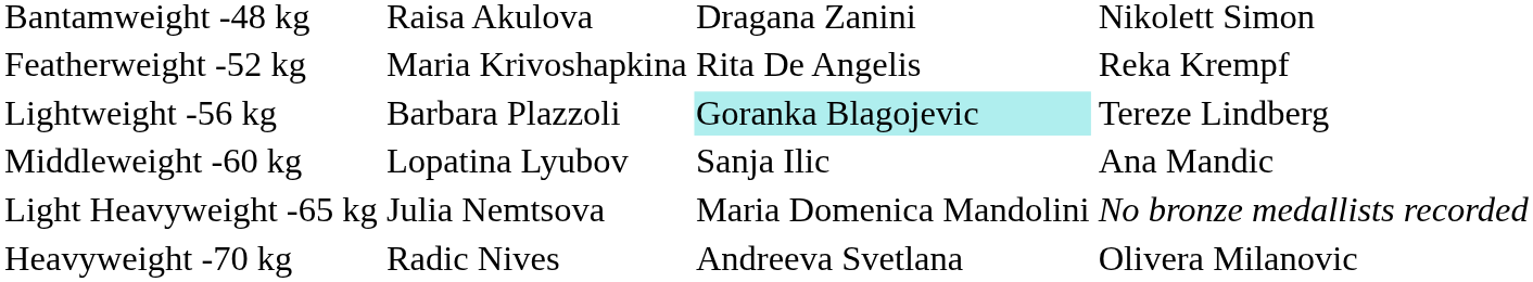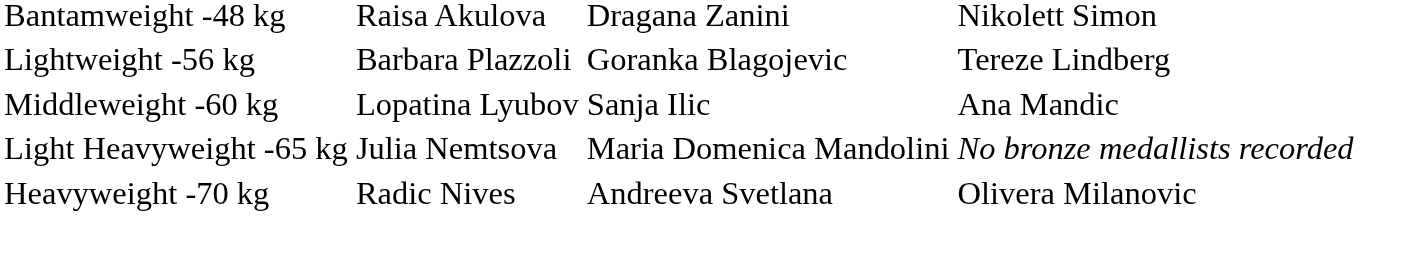 <table>
 <tr>
 <td>Bantamweight -48 kg<br></td>
 <td>Raisa Akulova </td>
 <td>Dragana Zanini </td>
 <td>Nikolett Simon </td>
 </tr>
 <tr>
-<td>Featherweight -52 kg<br></td>
-<td>Maria Krivoshapkina </td>
-<td>Rita De Angelis </td>
-<td>Reka Krempf </td>
-</tr>
-<tr>
 <td>Lightweight -56 kg<br></td>
 <td>Barbara Plazzoli </td>
-<td style="background: paleturquoise;">Goranka Blagojevic </td>
+<td>Goranka Blagojevic </td>
 <td>Tereze Lindberg </td>
 </tr>
 <tr>
 <td>Middleweight -60 kg<br></td>
 <td>Lopatina Lyubov </td>
 <td>Sanja Ilic </td>
 <td>Ana Mandic </td>
 </tr>
 <tr>
 <td>Light Heavyweight -65 kg<br></td>
 <td>Julia Nemtsova </td>
 <td>Maria Domenica Mandolini </td>
 <td><em>No bronze medallists recorded</em></td>
 </tr>
 <tr>
 <td>Heavyweight -70 kg<br></td>
 <td>Radic Nives </td>
 <td>Andreeva Svetlana </td>
 <td>Olivera Milanovic </td>
 </tr>
 <tr>
 </tr>
 </table>
